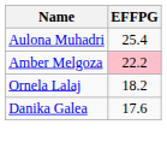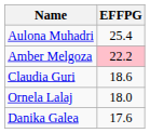 <table class=wikitable>
 <tr>
 <th>Name</th>
 <th>EFFPG</th>
 </tr>
 <tr>
 <td> <a href='#'>Aulona Muhadri</a></td>
 <td align=center>25.4</td>
 </tr>
 <tr>
 <td> <a href='#'>Amber Melgoza</a></td>
 <td align=center style="background: pink;">22.2</td>
 </tr>
 <tr>
+<td> <a href='#'>Claudia Guri</a></td>
+<td align=center>18.6</td>
+</tr>
+<tr>
 <td> <a href='#'>Ornela Lalaj</a></td>
-<td align=center>18.2</td>
+<td align=center>18.0</td>
 </tr>
 <tr>
 <td> <a href='#'>Danika Galea</a></td>
 <td align=center>17.6</td>
 </tr>
 </table>
